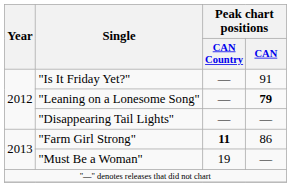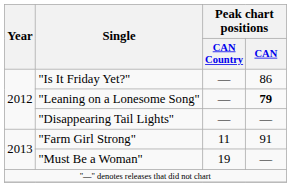 <table class="wikitable" style="text-align:center;">
 <tr>
 <th rowspan="2">Year</th>
 <th rowspan="2">Single</th>
 <th colspan="2">Peak chart<br>positions</th>
 </tr>
 <tr style="font-size:smaller;">
 <th width="45"><a href='#'>CAN Country</a><br></th>
 <th width="45"><a href='#'>CAN</a><br></th>
 </tr>
 <tr>
 <td rowspan="3">2012</td>
 <td align="left">"Is It Friday Yet?"</td>
 <td>—</td>
-<td>91</td>
+<td>86</td>
 </tr>
 <tr>
 <td align="left">"Leaning on a Lonesome Song"</td>
 <td>—</td>
 <td><strong>79</strong></td>
 </tr>
 <tr>
 <td align="left">"Disappearing Tail Lights"</td>
 <td>—</td>
 <td>—</td>
 </tr>
 <tr>
 <td rowspan="2">2013</td>
 <td align="left">"Farm Girl Strong"</td>
-<td><strong>11</strong></td>
-<td>86</td>
+<td>11</td>
+<td>91</td>
 </tr>
 <tr>
 <td align="left">"Must Be a Woman"</td>
 <td>19</td>
 <td>—</td>
 </tr>
 <tr>
 <td colspan="4" style="font-size:8pt">"—" denotes releases that did not chart</td>
 </tr>
 <tr>
 </tr>
 </table>
